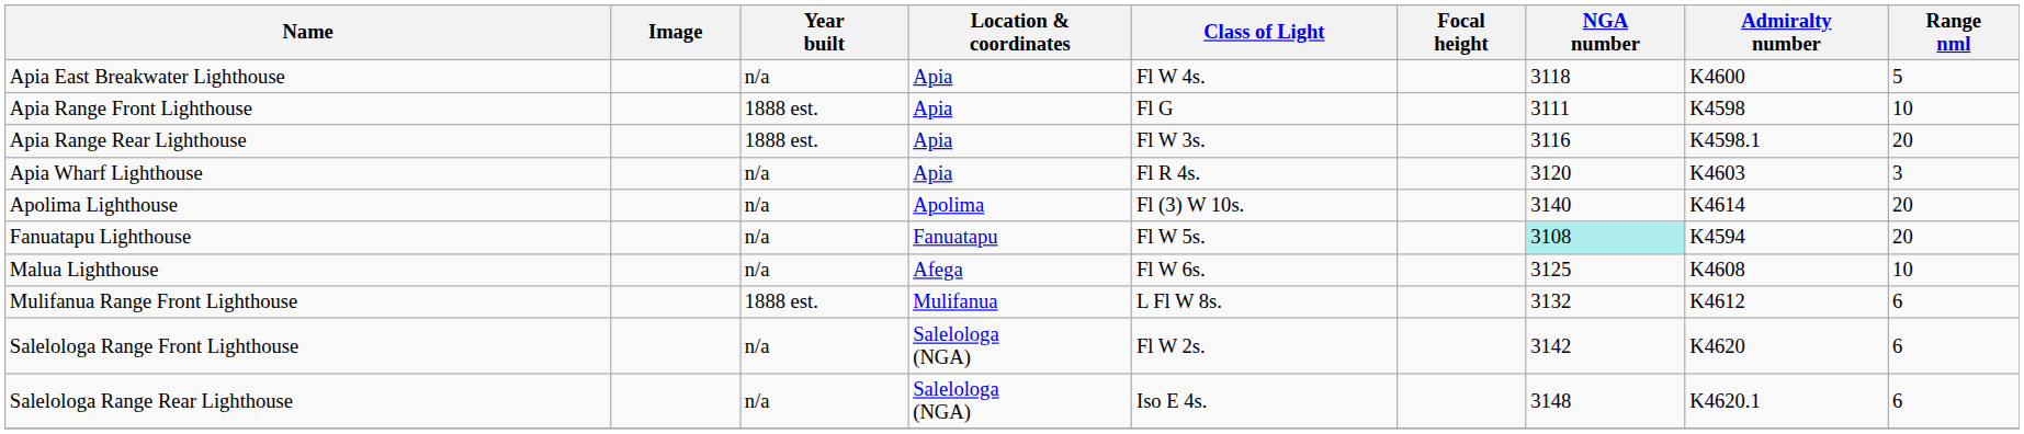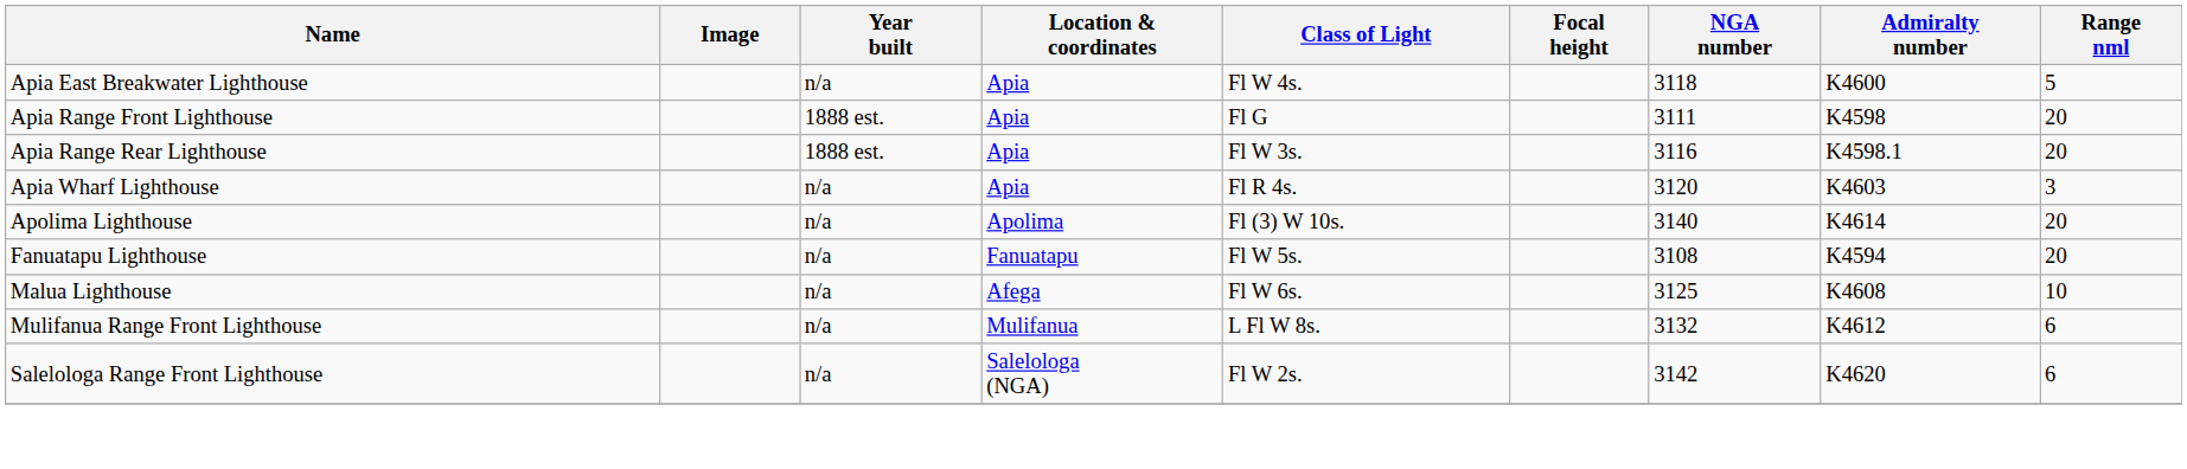 <table class="wikitable sortable" style="width:100%">
 <tr>
 <th>Name</th>
 <th>Image</th>
 <th>Year<br>built</th>
 <th>Location &<br> coordinates</th>
 <th><a href='#'>Class of Light</a></th>
 <th>Focal<br>height</th>
 <th><a href='#'>NGA</a><br>number</th>
 <th><a href='#'>Admiralty</a><br>number</th>
 <th>Range<br><a href='#'>nml</a></th>
 </tr>
 <tr>
 <td>Apia East Breakwater Lighthouse</td>
 <td></td>
 <td>n/a</td>
 <td><a href='#'>Apia</a><br>  </td>
 <td>Fl W 4s.</td>
 <td></td>
 <td>3118</td>
 <td>K4600</td>
 <td>5</td>
 </tr>
 <tr>
 <td>Apia Range Front Lighthouse</td>
 <td></td>
 <td>1888 est.</td>
 <td><a href='#'>Apia</a><br> </td>
 <td>Fl G</td>
 <td></td>
 <td>3111</td>
 <td>K4598</td>
-<td>10</td>
+<td>20</td>
 </tr>
 <tr>
 <td>Apia Range Rear Lighthouse</td>
 <td></td>
 <td>1888 est.</td>
 <td><a href='#'>Apia</a><br> </td>
 <td>Fl W 3s.</td>
 <td></td>
 <td>3116</td>
 <td>K4598.1</td>
 <td>20</td>
 </tr>
 <tr>
 <td>Apia Wharf Lighthouse</td>
 <td></td>
 <td>n/a</td>
 <td><a href='#'>Apia</a><br> </td>
 <td>Fl R 4s.</td>
 <td></td>
 <td>3120</td>
 <td>K4603</td>
 <td>3</td>
 </tr>
 <tr>
 <td>Apolima Lighthouse</td>
 <td></td>
 <td>n/a</td>
 <td><a href='#'>Apolima</a><br> </td>
 <td>Fl (3) W 10s.</td>
 <td></td>
 <td>3140</td>
 <td>K4614</td>
 <td>20</td>
 </tr>
 <tr>
 <td>Fanuatapu Lighthouse</td>
 <td></td>
 <td>n/a</td>
 <td><a href='#'>Fanuatapu </a><br> </td>
 <td>Fl W 5s.</td>
 <td></td>
-<td style="background: paleturquoise;">3108</td>
+<td>3108</td>
 <td>K4594</td>
 <td>20</td>
 </tr>
 <tr>
 <td>Malua Lighthouse</td>
 <td></td>
 <td>n/a</td>
 <td><a href='#'>Afega</a><br> </td>
 <td>Fl W 6s.</td>
 <td></td>
 <td>3125</td>
 <td>K4608</td>
 <td>10</td>
 </tr>
 <tr>
 <td>Mulifanua Range Front Lighthouse</td>
 <td></td>
-<td>1888 est.</td>
+<td>n/a</td>
 <td><a href='#'>Mulifanua </a><br> </td>
 <td>L Fl W 8s.</td>
 <td></td>
 <td>3132</td>
 <td>K4612</td>
 <td>6</td>
 </tr>
 <tr>
 <td>Salelologa Range Front Lighthouse</td>
 <td></td>
 <td>n/a</td>
 <td><a href='#'>Salelologa</a><br>  (NGA)</td>
 <td>Fl W 2s.</td>
 <td></td>
 <td>3142</td>
 <td>K4620</td>
 <td>6</td>
 </tr>
 <tr>
-<td>Salelologa Range Rear Lighthouse</td>
-<td> </td>
-<td>n/a</td>
-<td><a href='#'>Salelologa</a><br>  (NGA)</td>
-<td>Iso E 4s.</td>
-<td></td>
-<td>3148</td>
-<td>K4620.1</td>
-<td>6</td>
-</tr>
-<tr>
 </tr>
 </table>
